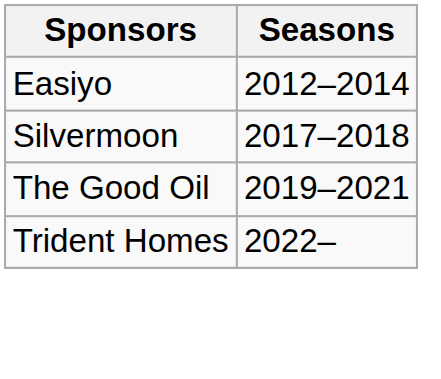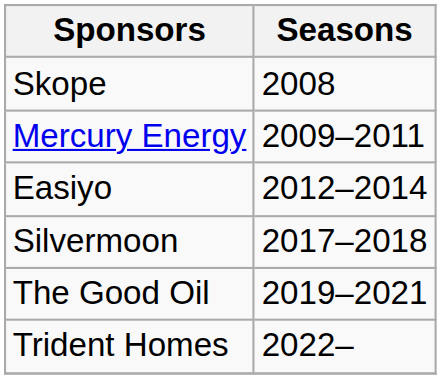 <table class="wikitable collapsible">
 <tr>
 <th>Sponsors</th>
 <th>Seasons</th>
+</tr>
+<tr>
+<td>Skope</td>
+<td>2008</td>
+</tr>
+<tr>
+<td><a href='#'>Mercury Energy</a></td>
+<td>2009–2011</td>
 </tr>
 <tr>
 <td>Easiyo</td>
 <td>2012–2014</td>
 </tr>
 <tr>
 <td>Silvermoon</td>
 <td>2017–2018</td>
 </tr>
 <tr>
 <td>The Good Oil</td>
 <td>2019–2021</td>
 </tr>
 <tr>
 <td>Trident Homes</td>
 <td>2022–</td>
 </tr>
 <tr>
 </tr>
 </table>
